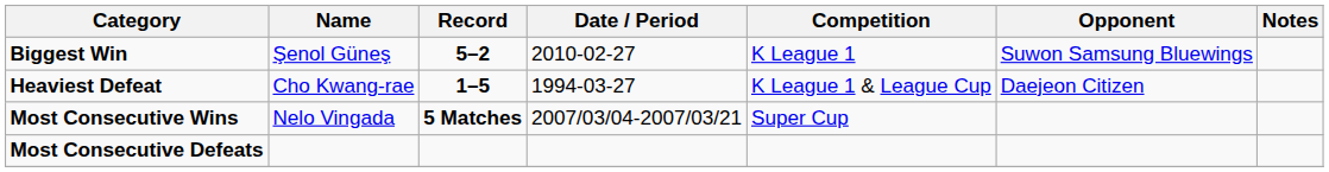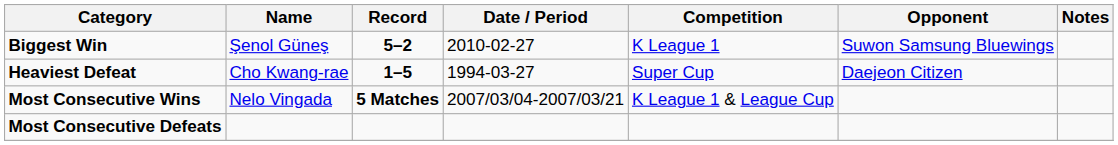 <table class="wikitable" style="text-align:left">
 <tr>
 <th>Category</th>
 <th>Name</th>
 <th>Record</th>
 <th>Date / Period</th>
 <th>Competition</th>
 <th>Opponent</th>
 <th>Notes</th>
 </tr>
 <tr>
 <td><strong>Biggest Win</strong></td>
 <td align=left> <a href='#'>Şenol Güneş</a></td>
 <td style="text-align: center;"><strong>5–2</strong></td>
 <td align=left>2010-02-27</td>
 <td align=left><a href='#'>K League 1</a></td>
 <td align=left> <a href='#'>Suwon Samsung Bluewings</a></td>
 <td align=left></td>
 </tr>
 <tr>
 <td><strong>Heaviest Defeat</strong></td>
 <td align=left> <a href='#'>Cho Kwang-rae</a></td>
 <td style="text-align: center;"><strong>1–5</strong></td>
 <td align=left>1994-03-27</td>
-<td align=left><a href='#'>K League 1</a> & <a href='#'>League Cup</a></td>
+<td align=left><a href='#'>Super Cup</a></td>
 <td align=left> <a href='#'>Daejeon Citizen</a></td>
 <td align=left></td>
 </tr>
 <tr>
 <td><strong>Most Consecutive Wins</strong></td>
 <td align=left> <a href='#'>Nelo Vingada</a></td>
 <td style="text-align: center;"><strong>5 Matches</strong></td>
 <td align=left>2007/03/04-2007/03/21</td>
-<td align=left><a href='#'>Super Cup</a></td>
+<td align=left><a href='#'>K League 1</a> & <a href='#'>League Cup</a></td>
 <td align=left></td>
 <td align=left></td>
 </tr>
 <tr>
 <td><strong>Most Consecutive Defeats</strong></td>
 <td align=left></td>
 <td style="text-align: center;"><strong> </strong></td>
 <td align=left></td>
 <td align=left></td>
 <td align=left></td>
 <td align=left></td>
 </tr>
 <tr>
 </tr>
 </table>
